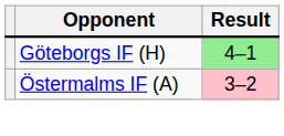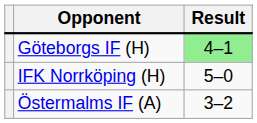 <table class="wikitable plainrowheaders" style="text-align:center;margin-left:1em;float:right;clear:right;min-width:226px">
 <tr>
 <th scope="col"></th>
 <th scope="col">Opponent</th>
 <th scope="col">Result</th>
 </tr>
 <tr style="border-top:2px solid black">
 <th scope="row" style="text-align:center"></th>
 <td align="left"><a href='#'>Göteborgs IF</a> (H)</td>
 <td style="background: lightgreen;">4–1</td>
 </tr>
 <tr>
 <th scope="row" style="text-align:center"></th>
+<td align="left"><a href='#'>IFK Norrköping</a> (H)</td>
+<td>5–0</td>
+</tr>
+<tr>
+<th scope="row" style="text-align:center"></th>
 <td align="left"><a href='#'>Östermalms IF</a> (A)</td>
-<td style="background: pink;">3–2</td>
+<td>3–2</td>
 </tr>
 </table>
